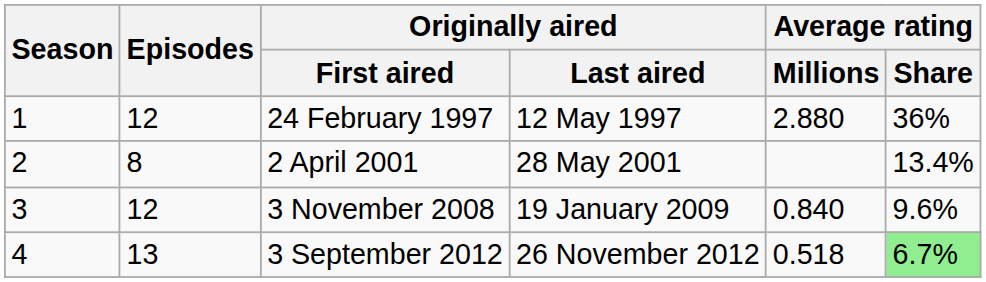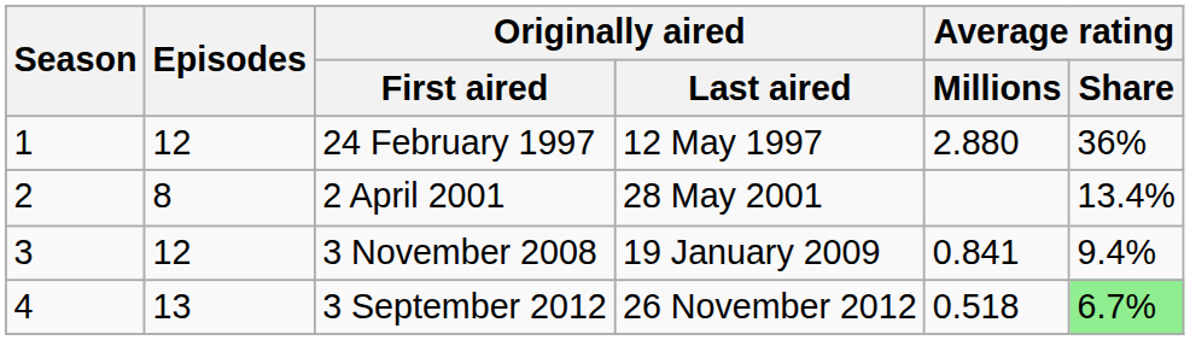 <table class="wikitable">
 <tr>
 <th rowspan="2">Season</th>
 <th rowspan="2">Episodes</th>
 <th colspan="2">Originally aired</th>
 <th colspan="2">Average rating</th>
 </tr>
 <tr>
 <th>First aired</th>
 <th>Last aired</th>
 <th>Millions</th>
 <th>Share</th>
 </tr>
 <tr>
 <td>1</td>
 <td>12</td>
 <td>24 February 1997</td>
 <td>12 May 1997</td>
 <td>2.880</td>
 <td>36%</td>
 </tr>
 <tr>
 <td>2</td>
 <td>8</td>
 <td>2 April 2001</td>
 <td>28 May 2001</td>
 <td></td>
 <td>13.4%</td>
 </tr>
 <tr>
 <td>3</td>
 <td>12</td>
 <td>3 November 2008</td>
 <td>19 January 2009</td>
-<td>0.840</td>
-<td>9.6%</td>
+<td>0.841</td>
+<td>9.4%</td>
 </tr>
 <tr>
 <td>4</td>
 <td>13</td>
 <td>3 September 2012</td>
 <td>26 November 2012</td>
 <td>0.518</td>
 <td style="background: lightgreen;">6.7%</td>
 </tr>
 </table>
